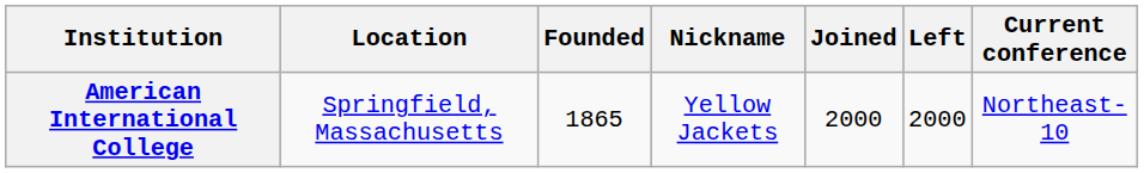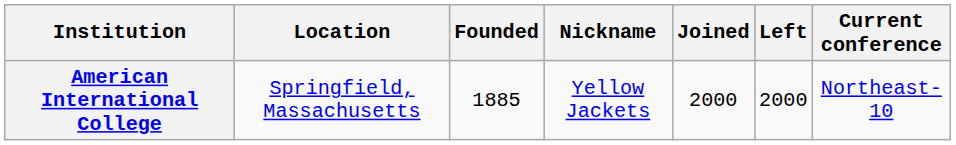 <table class="wikitable sortable" style="text-align:center">
 <tr>
 <th>Institution</th>
 <th>Location</th>
 <th>Founded</th>
 <th>Nickname</th>
 <th>Joined</th>
 <th>Left</th>
 <th>Current<br>conference</th>
 </tr>
 <tr>
 <th><a href='#'>American International College</a></th>
 <td><a href='#'>Springfield, Massachusetts</a></td>
-<td>1865</td>
+<td>1885</td>
 <td><a href='#'>Yellow Jackets</a></td>
 <td>2000</td>
 <td>2000</td>
 <td><a href='#'>Northeast-10</a></td>
 </tr>
 </table>
